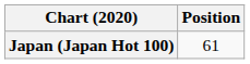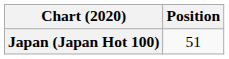 <table class="wikitable plainrowheaders" style="text-align:center">
 <tr>
 <th scope="col">Chart (2020)</th>
 <th scope="col">Position</th>
 </tr>
 <tr>
 <th scope="row">Japan (Japan Hot 100)</th>
-<td>61</td>
+<td>51</td>
 </tr>
 </table>
